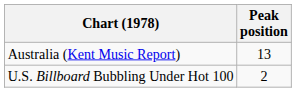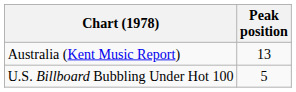 <table class="wikitable sortable">
 <tr>
 <th>Chart (1978)</th>
 <th>Peak<br>position</th>
 </tr>
 <tr>
 <td>Australia (<a href='#'>Kent Music Report</a>)</td>
 <td align="center">13</td>
 </tr>
 <tr>
 <td>U.S. <em>Billboard</em> Bubbling Under Hot 100</td>
-<td align="center">2</td>
+<td align="center">5</td>
 </tr>
 </table>
